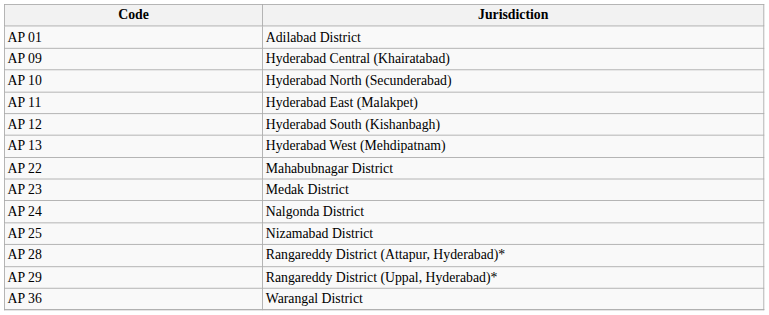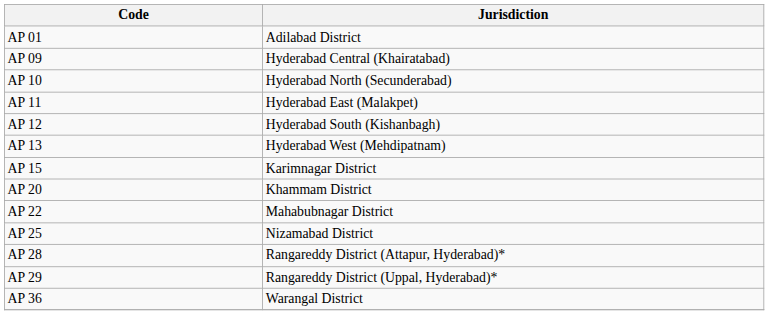 <table class="wikitable" style="width:100%;" border="1" cellspacing="0" cellpadding="3">
 <tr>
 <th scope="col" style="width:34%">Code</th>
 <th scope="col" style="width:66%">Jurisdiction</th>
 </tr>
 <tr>
 <td>AP 01</td>
 <td>Adilabad District</td>
 </tr>
 <tr>
 <td>AP 09</td>
 <td>Hyderabad Central (Khairatabad)</td>
 </tr>
 <tr>
 <td>AP 10</td>
 <td>Hyderabad North (Secunderabad)</td>
 </tr>
 <tr>
 <td>AP 11</td>
 <td>Hyderabad East (Malakpet)</td>
 </tr>
 <tr>
 <td>AP 12</td>
 <td>Hyderabad South (Kishanbagh)</td>
 </tr>
 <tr>
 <td>AP 13</td>
 <td>Hyderabad West (Mehdipatnam)</td>
 </tr>
 <tr>
+<td>AP 15</td>
+<td>Karimnagar District</td>
+</tr>
+<tr>
+<td>AP 20</td>
+<td>Khammam District</td>
+</tr>
+<tr>
 <td>AP 22</td>
 <td>Mahabubnagar District</td>
-</tr>
-<tr>
-<td>AP 23</td>
-<td>Medak District</td>
-</tr>
-<tr>
-<td>AP 24</td>
-<td>Nalgonda District</td>
 </tr>
 <tr>
 <td>AP 25</td>
 <td>Nizamabad District</td>
 </tr>
 <tr>
 <td>AP 28</td>
 <td>Rangareddy District (Attapur, Hyderabad)*</td>
 </tr>
 <tr>
 <td>AP 29</td>
 <td>Rangareddy District (Uppal, Hyderabad)*</td>
 </tr>
 <tr>
 <td>AP 36</td>
 <td>Warangal District</td>
 </tr>
 <tr>
 </tr>
 </table>
